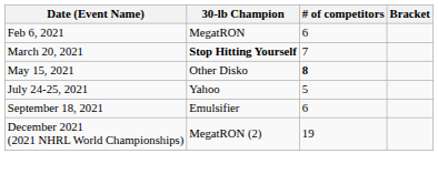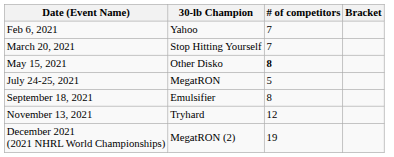 <table class="wikitable mw-collapsible mw-collapsed">
 <tr>
 <th>Date (Event Name)</th>
 <th>30-lb Champion</th>
 <th># of competitors</th>
 <th>Bracket</th>
 </tr>
 <tr>
 <td>Feb 6, 2021</td>
-<td>MegatRON</td>
-<td>6</td>
+<td>Yahoo</td>
+<td>7</td>
 <td></td>
 </tr>
 <tr>
 <td>March 20, 2021</td>
-<td><strong>Stop Hitting Yourself</strong></td>
+<td>Stop Hitting Yourself</td>
 <td>7</td>
 <td></td>
 </tr>
 <tr>
 <td>May 15, 2021</td>
 <td>Other Disko</td>
 <td><strong>8</strong></td>
 <td></td>
 </tr>
 <tr>
 <td>July 24-25, 2021</td>
-<td>Yahoo</td>
+<td>MegatRON</td>
 <td>5</td>
 <td></td>
 </tr>
 <tr>
 <td>September 18, 2021</td>
 <td>Emulsifier</td>
-<td>6</td>
+<td>8</td>
+<td></td>
+</tr>
+<tr>
+<td>November 13, 2021</td>
+<td>Tryhard</td>
+<td>12</td>
 <td></td>
 </tr>
 <tr>
 <td>December 2021<br>(2021 NHRL World Championships)</td>
 <td>MegatRON (2)</td>
 <td>19</td>
 <td></td>
 </tr>
 </table>
